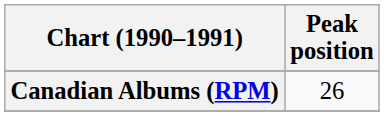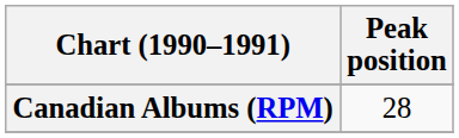 <table class="wikitable sortable plainrowheaders" style="text-align:center">
 <tr>
 <th>Chart (1990–1991)</th>
 <th>Peak<br>position</th>
 </tr>
 <tr>
 </tr>
 <tr>
 </tr>
 <tr>
 <th scope="row">Canadian Albums (<a href='#'>RPM</a>)</th>
-<td>26</td>
+<td>28</td>
 </tr>
 <tr>
 </tr>
 <tr>
 </tr>
 <tr>
 </tr>
 <tr>
 </tr>
 <tr>
 </tr>
 <tr>
 </tr>
 </table>
